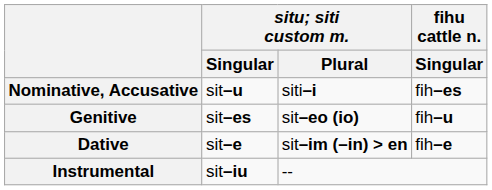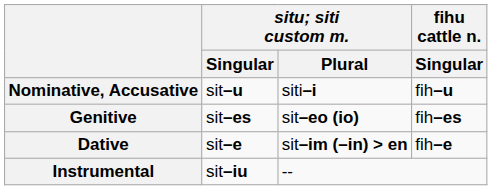 <table class="wikitable">
 <tr>
 <th rowspan="2"></th>
 <th colspan="4"><strong><em>situ; siti<em><br> custom m.<strong></th>
 <th></em></strong>fihu</em><br> cattle n.</strong></th>
 </tr>
 <tr>
 <th colspan="2"><strong>Singular</strong></th>
 <th colspan="2"><strong>Plural</strong></th>
 <th><strong>Singular</strong></th>
 </tr>
 <tr>
 <th><strong>Nominative, Accusative</strong></th>
 <td colspan="2">sit<strong>–u</strong></td>
 <td colspan="2">siti<strong>–i</strong></td>
-<td>fih<strong>–es</strong></td>
+<td>fih<strong>–u</strong></td>
 </tr>
 <tr>
 <th><strong>Genitive</strong></th>
 <td colspan="2">sit<strong>–es</strong></td>
 <td colspan="2">sit<strong>–eo (io)</strong></td>
-<td>fih<strong>–u</strong></td>
+<td>fih<strong>–es</strong></td>
 </tr>
 <tr>
 <th><strong>Dative</strong></th>
 <td colspan="2">sit<strong>–e</strong></td>
 <td colspan="2">sit<strong>–im (–in) > en</strong></td>
 <td>fih<strong>–e</strong></td>
 </tr>
 <tr>
 <th><strong>Instrumental</strong></th>
 <td colspan="2">sit<strong>–iu</strong></td>
 <td colspan="3">--</td>
 </tr>
 </table>
